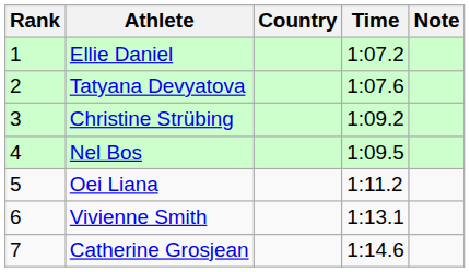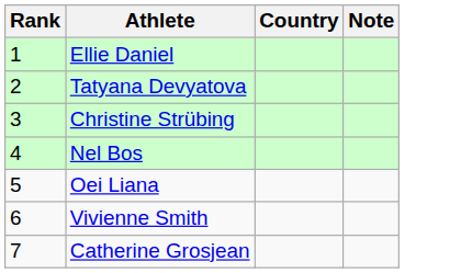 <table class="wikitable sortable">
 <tr>
 <th>Rank</th>
 <th>Athlete</th>
 <th>Country</th>
-<th>Time</th>
 <th>Note</th>
 </tr>
 <tr bgcolor=#CCFFCC>
 <td>1</td>
 <td><a href='#'>Ellie Daniel</a></td>
 <td></td>
-<td>1:07.2</td>
 <td></td>
 </tr>
 <tr bgcolor=#CCFFCC>
 <td>2</td>
 <td><a href='#'>Tatyana Devyatova</a></td>
 <td></td>
-<td>1:07.6</td>
 <td></td>
 </tr>
 <tr bgcolor=#CCFFCC>
 <td>3</td>
 <td><a href='#'>Christine Strübing</a></td>
 <td></td>
-<td>1:09.2</td>
 <td></td>
 </tr>
 <tr bgcolor=#CCFFCC>
 <td>4</td>
 <td><a href='#'>Nel Bos</a></td>
 <td></td>
-<td>1:09.5</td>
 <td></td>
 </tr>
 <tr>
 <td>5</td>
 <td><a href='#'>Oei Liana</a></td>
 <td></td>
-<td>1:11.2</td>
 <td></td>
 </tr>
 <tr>
 <td>6</td>
 <td><a href='#'>Vivienne Smith</a></td>
 <td></td>
-<td>1:13.1</td>
 <td></td>
 </tr>
 <tr>
 <td>7</td>
 <td><a href='#'>Catherine Grosjean</a></td>
 <td></td>
-<td>1:14.6</td>
 <td></td>
 </tr>
 </table>
